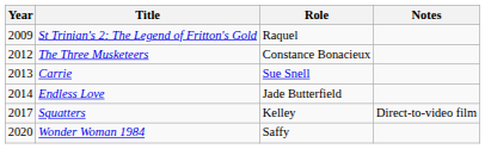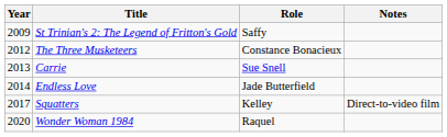 <table class="wikitable sortable">
 <tr>
 <th>Year</th>
 <th>Title</th>
 <th>Role</th>
 <th class="unsortable">Notes</th>
 </tr>
 <tr>
 <td>2009</td>
 <td><em><a href='#'>St Trinian's 2: The Legend of Fritton's Gold</a></em></td>
-<td>Raquel</td>
+<td>Saffy</td>
 <td></td>
 </tr>
 <tr>
 <td>2012</td>
 <td><em><a href='#'>The Three Musketeers</a></em></td>
 <td>Constance Bonacieux</td>
 <td></td>
 </tr>
 <tr>
 <td>2013</td>
 <td><em><a href='#'>Carrie</a></em></td>
 <td><a href='#'>Sue Snell</a></td>
 <td></td>
 </tr>
 <tr>
 <td>2014</td>
 <td><em><a href='#'>Endless Love</a></em></td>
 <td>Jade Butterfield</td>
 <td></td>
 </tr>
 <tr>
 <td>2017</td>
 <td><em><a href='#'>Squatters</a></em></td>
 <td>Kelley</td>
 <td>Direct-to-video film</td>
 </tr>
 <tr>
 <td>2020</td>
 <td><em><a href='#'>Wonder Woman 1984</a></em></td>
-<td>Saffy</td>
+<td>Raquel</td>
 <td></td>
 </tr>
 </table>
